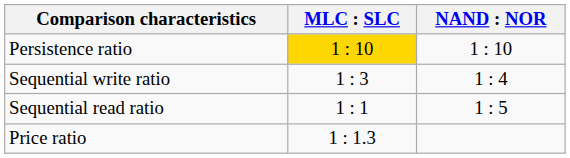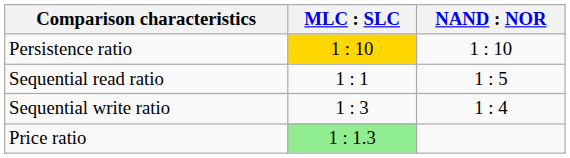 <table class="wikitable floatright" style="width: 30em; margin-left: 1.5em; margin-right: 0;">
 <tr>
 <th>Comparison characteristics</th>
 <th><a href='#'>MLC</a> : <a href='#'>SLC</a></th>
 <th><a href='#'>NAND</a> : <a href='#'>NOR</a></th>
 </tr>
 <tr>
 <td>Persistence ratio</td>
 <td align="center" style="background: gold;">1 : 10</td>
 <td align="center">1 : 10</td>
 </tr>
 <tr>
+<td>Sequential read ratio</td>
+<td align="center">1 : 1</td>
+<td align="center">1 : 5</td>
+</tr>
+<tr>
 <td>Sequential write ratio</td>
 <td align="center">1 : 3</td>
 <td align="center">1 : 4</td>
 </tr>
 <tr>
-<td>Sequential read ratio</td>
-<td align="center">1 : 1</td>
-<td align="center">1 : 5</td>
-</tr>
-<tr>
 <td>Price ratio</td>
-<td align="center">1 : 1.3</td>
+<td align="center" style="background: lightgreen;">1 : 1.3</td>
 <td align="center"></td>
 </tr>
 </table>
